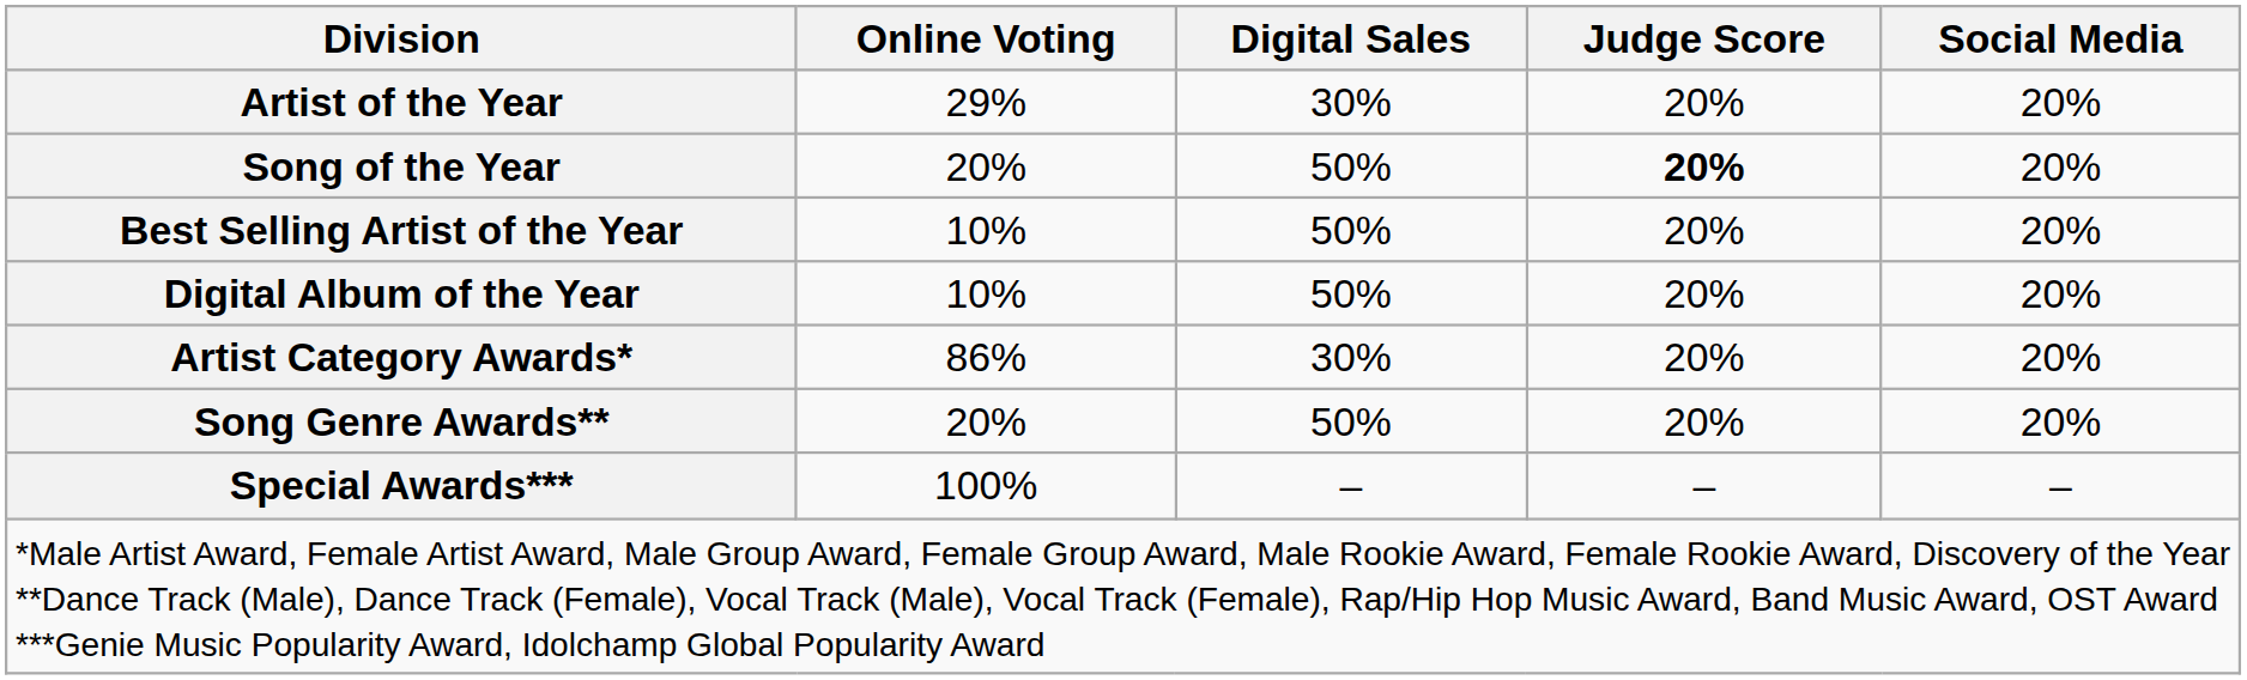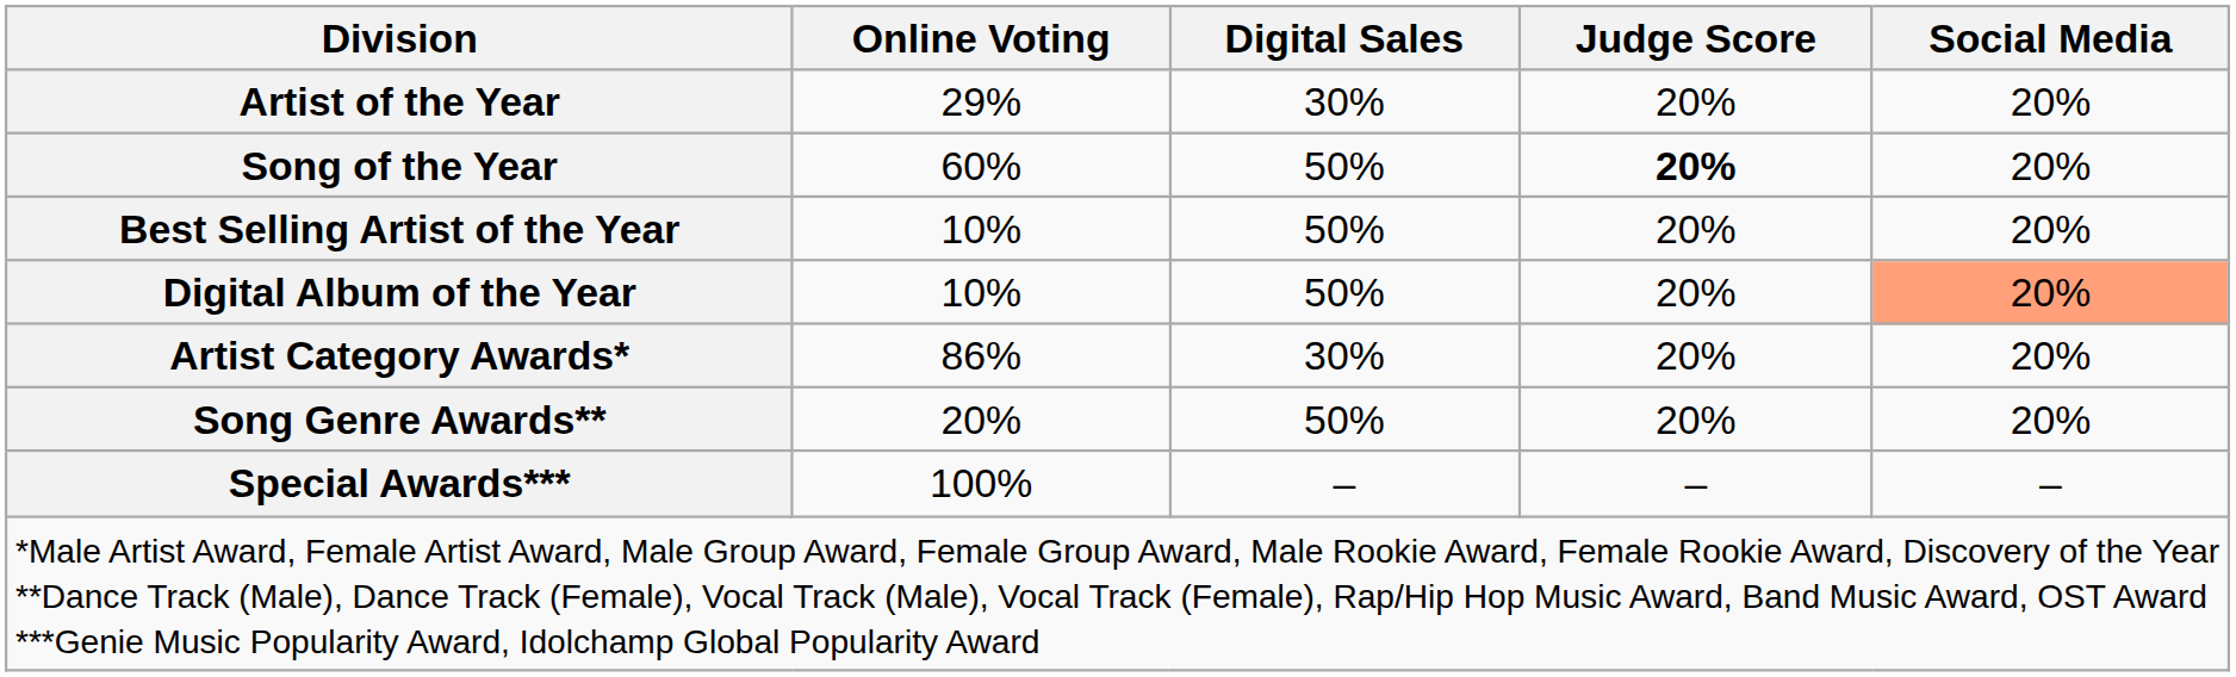 <table class="wikitable" style="text-align:center; font-size:95%">
 <tr>
 <th>Division</th>
 <th>Online Voting</th>
 <th>Digital Sales</th>
 <th>Judge Score</th>
 <th>Social Media</th>
 </tr>
 <tr>
 <th>Artist of the Year</th>
 <td>29%</td>
 <td>30%</td>
 <td>20%</td>
 <td>20%</td>
 </tr>
 <tr>
 <th>Song of the Year</th>
-<td>20%</td>
+<td>60%</td>
 <td>50%</td>
 <td><strong>20%</strong></td>
 <td>20%</td>
 </tr>
 <tr>
 <th>Best Selling Artist of the Year</th>
 <td>10%</td>
 <td>50%</td>
 <td>20%</td>
 <td>20%</td>
 </tr>
 <tr>
 <th>Digital Album of the Year</th>
 <td>10%</td>
 <td>50%</td>
 <td>20%</td>
-<td>20%</td>
+<td style="background: lightsalmon;">20%</td>
 </tr>
 <tr>
 <th>Artist Category Awards*</th>
 <td>86%</td>
 <td>30%</td>
 <td>20%</td>
 <td>20%</td>
 </tr>
 <tr>
 <th>Song Genre Awards**</th>
 <td>20%</td>
 <td>50%</td>
 <td>20%</td>
 <td>20%</td>
 </tr>
 <tr>
 <th>Special Awards***</th>
 <td>100%</td>
 <td>–</td>
 <td>–</td>
 <td>–</td>
 </tr>
 <tr>
 <td colspan=8 align=left><small>*Male Artist Award, Female Artist Award, Male Group Award, Female Group Award, Male Rookie Award, Female Rookie Award, Discovery of the Year<br>**Dance Track (Male), Dance Track (Female), Vocal Track (Male), Vocal Track (Female), Rap/Hip Hop Music Award, Band Music Award, OST Award<br>***Genie Music Popularity Award, Idolchamp Global Popularity Award</small></td>
 </tr>
 </table>
